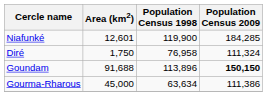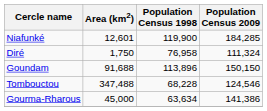 <table class="sortable wikitable">
 <tr>
 <th>Cercle name</th>
 <th>Area (km<sup>2</sup>)</th>
 <th>Population<br>Census 1998</th>
 <th>Population<br>Census 2009</th>
 </tr>
 <tr>
 <td><a href='#'>Niafunké</a></td>
 <td align="right">12,601</td>
 <td align="right">119,900</td>
 <td align="right">184,285</td>
 </tr>
 <tr>
 <td><a href='#'>Diré</a></td>
 <td align="right">1,750</td>
 <td align="right">76,958</td>
 <td align="right">111,324</td>
 </tr>
 <tr>
 <td><a href='#'>Goundam</a></td>
 <td align="right">91,688</td>
 <td align="right">113,896</td>
-<td align="right"><strong>150,150</strong></td>
+<td align="right">150,150</td>
+</tr>
+<tr>
+<td><a href='#'>Tombouctou</a></td>
+<td align="right">347,488</td>
+<td align="right">68,228</td>
+<td align="right">124,546</td>
 </tr>
 <tr>
 <td><a href='#'>Gourma-Rharous</a></td>
 <td align="right">45,000</td>
 <td align="right">63,634</td>
-<td align="right">111,386</td>
+<td align="right">141,386</td>
 </tr>
 <tr>
 </tr>
 </table>
